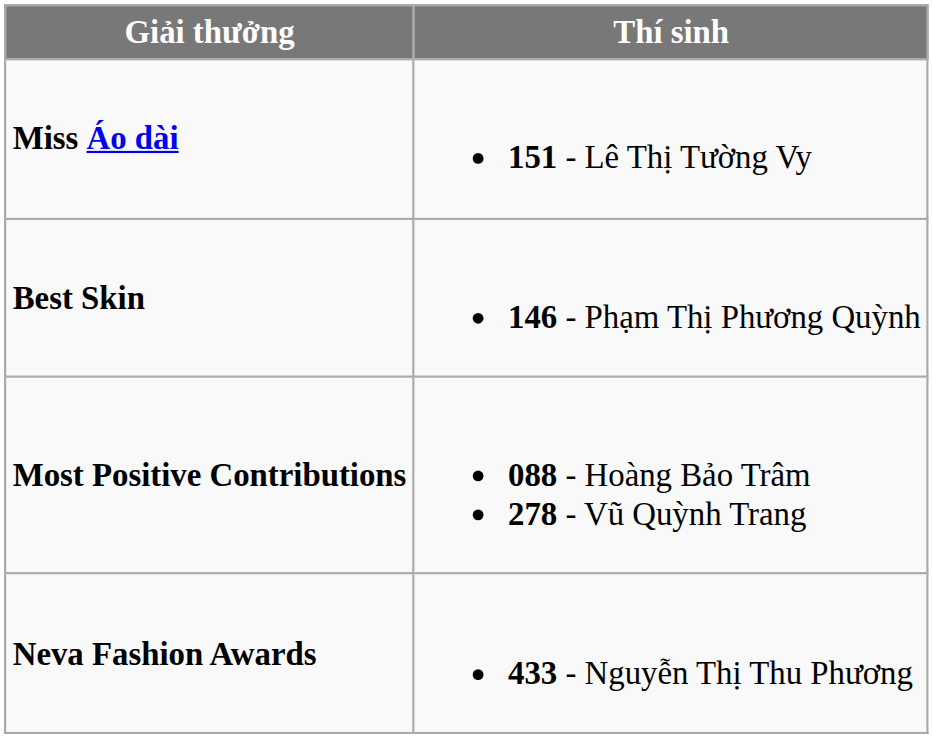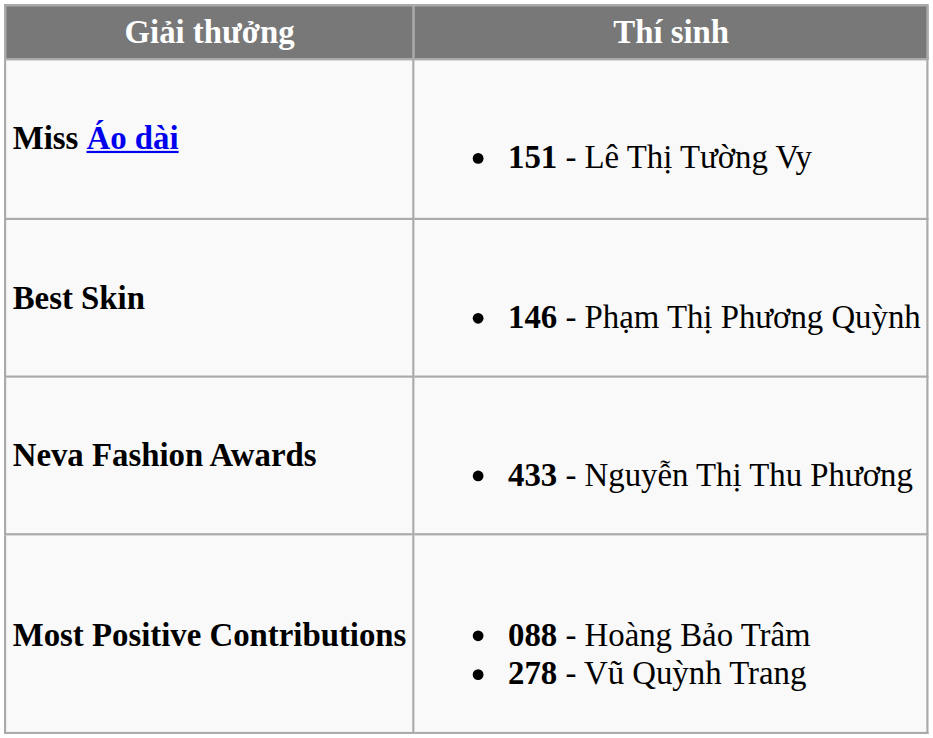 <table class="wikitable sortable" style="font-size: 95%;">
 <tr>
 <th style="background-color:#787878;color:#FFFFFF;">Giải thưởng</th>
 <th style="background-color:#787878;color:#FFFFFF;">Thí sinh</th>
 </tr>
 <tr>
 <td><strong>Miss <a href='#'>Áo dài</a></strong></td>
 <td><br><ul><li><strong>151</strong> - Lê Thị Tường Vy</li></ul></td>
 </tr>
 <tr>
 <td><strong>Best Skin</strong></td>
 <td><br><ul><li><strong>146</strong> - Phạm Thị Phương Quỳnh</li></ul></td>
 </tr>
 <tr>
+<td><strong>Neva Fashion Awards</strong></td>
+<td><br><ul><li><strong>433</strong> - Nguyễn Thị Thu Phương</li></ul></td>
+</tr>
+<tr>
 <td><strong>Most Positive Contributions</strong></td>
 <td><br><ul><li><strong>088</strong> - Hoàng Bảo Trâm</li><li><strong>278</strong> - Vũ Quỳnh Trang</li></ul></td>
 </tr>
-<tr>
-<td><strong>Neva Fashion Awards</strong></td>
-<td><br><ul><li><strong>433</strong> - Nguyễn Thị Thu Phương</li></ul></td>
-</tr>
 </table>
